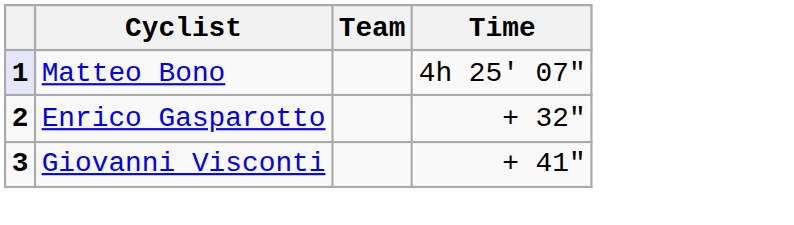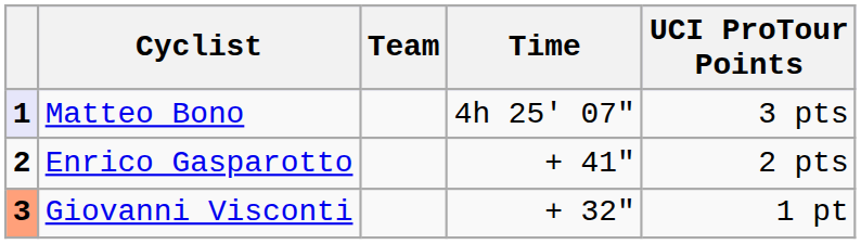 <table class="wikitable">
 <tr style="background:#ccccff;">
 <th></th>
 <th>Cyclist</th>
 <th>Team</th>
 <th>Time</th>
+<th>UCI ProTour<br>Points</th>
 </tr>
 <tr>
 <td style="background: lavender;"><strong>1</strong></td>
 <td> <a href='#'>Matteo Bono</a></td>
 <td></td>
 <td align="right">4h 25' 07"</td>
+<td align="right">3 pts</td>
 </tr>
 <tr>
 <td><strong>2</strong></td>
 <td> <a href='#'>Enrico Gasparotto</a></td>
 <td></td>
-<td align="right">+ 32"</td>
+<td align="right">+ 41"</td>
+<td align="right">2 pts</td>
 </tr>
 <tr>
-<td><strong>3</strong></td>
+<td style="background: lightsalmon;"><strong>3</strong></td>
 <td> <a href='#'>Giovanni Visconti</a></td>
 <td></td>
-<td align="right">+ 41"</td>
+<td align="right">+ 32"</td>
+<td align="right">1 pt</td>
 </tr>
 </table>
